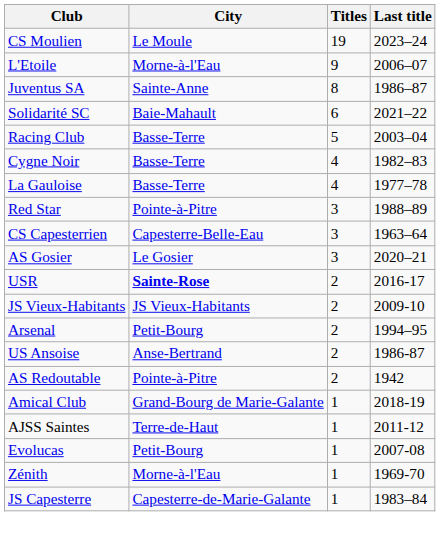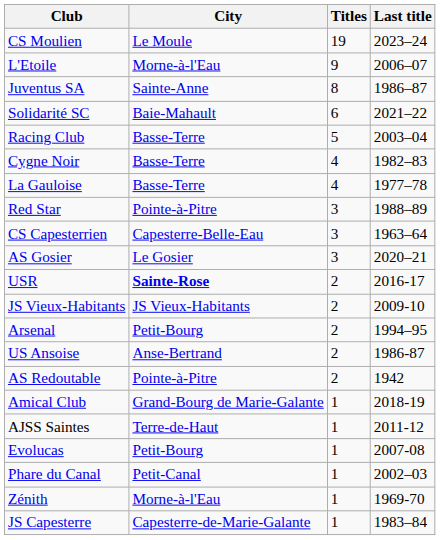 <table class="wikitable">
 <tr>
 <th>Club</th>
 <th>City</th>
 <th>Titles</th>
 <th>Last title</th>
 </tr>
 <tr>
 <td><a href='#'>CS Moulien</a></td>
 <td><a href='#'>Le Moule</a></td>
 <td>19</td>
 <td>2023–24</td>
 </tr>
 <tr>
 <td><a href='#'>L'Etoile</a></td>
 <td><a href='#'>Morne-à-l'Eau</a></td>
 <td>9</td>
 <td>2006–07</td>
 </tr>
 <tr>
 <td><a href='#'>Juventus SA</a></td>
 <td><a href='#'>Sainte-Anne</a></td>
 <td>8</td>
 <td>1986–87</td>
 </tr>
 <tr>
 <td><a href='#'>Solidarité SC</a></td>
 <td><a href='#'>Baie-Mahault</a></td>
 <td>6</td>
 <td>2021–22</td>
 </tr>
 <tr>
 <td><a href='#'>Racing Club</a></td>
 <td><a href='#'>Basse-Terre</a></td>
 <td>5</td>
 <td>2003–04</td>
 </tr>
 <tr>
 <td><a href='#'>Cygne Noir</a></td>
 <td><a href='#'>Basse-Terre</a></td>
 <td>4</td>
 <td>1982–83</td>
 </tr>
 <tr>
 <td><a href='#'>La Gauloise</a></td>
 <td><a href='#'>Basse-Terre</a></td>
 <td>4</td>
 <td>1977–78</td>
 </tr>
 <tr>
 <td><a href='#'>Red Star</a></td>
 <td><a href='#'>Pointe-à-Pitre</a></td>
 <td>3</td>
 <td>1988–89</td>
 </tr>
 <tr>
 <td><a href='#'>CS Capesterrien</a></td>
 <td><a href='#'>Capesterre-Belle-Eau</a></td>
 <td>3</td>
 <td>1963–64</td>
 </tr>
 <tr>
 <td><a href='#'>AS Gosier</a></td>
 <td><a href='#'>Le Gosier</a></td>
 <td>3</td>
 <td>2020–21</td>
 </tr>
 <tr>
 <td><a href='#'>USR</a></td>
 <td><strong><a href='#'>Sainte-Rose</a></strong></td>
 <td>2</td>
 <td>2016-17</td>
 </tr>
 <tr>
 <td><a href='#'>JS Vieux-Habitants</a></td>
 <td><a href='#'>JS Vieux-Habitants</a></td>
 <td>2</td>
 <td>2009-10</td>
 </tr>
 <tr>
 <td><a href='#'>Arsenal</a></td>
 <td><a href='#'>Petit-Bourg</a></td>
 <td>2</td>
 <td>1994–95</td>
 </tr>
 <tr>
 <td><a href='#'>US Ansoise</a></td>
 <td><a href='#'>Anse-Bertrand</a></td>
 <td>2</td>
 <td>1986-87</td>
 </tr>
 <tr>
 <td><a href='#'>AS Redoutable</a></td>
 <td><a href='#'>Pointe-à-Pitre</a></td>
 <td>2</td>
 <td>1942</td>
 </tr>
 <tr>
 <td><a href='#'>Amical Club</a></td>
 <td><a href='#'>Grand-Bourg de Marie-Galante</a></td>
 <td>1</td>
 <td>2018-19</td>
 </tr>
 <tr>
 <td>AJSS Saintes</td>
 <td><a href='#'>Terre-de-Haut</a></td>
 <td>1</td>
 <td>2011-12</td>
 </tr>
 <tr>
 <td><a href='#'>Evolucas</a></td>
 <td><a href='#'>Petit-Bourg</a></td>
 <td>1</td>
 <td>2007-08</td>
 </tr>
 <tr>
+<td><a href='#'>Phare du Canal</a></td>
+<td><a href='#'>Petit-Canal</a></td>
+<td>1</td>
+<td>2002–03</td>
+</tr>
+<tr>
 <td><a href='#'>Zénith</a></td>
 <td><a href='#'>Morne-à-l'Eau</a></td>
 <td>1</td>
 <td>1969-70</td>
 </tr>
 <tr>
 <td><a href='#'>JS Capesterre</a></td>
 <td><a href='#'>Capesterre-de-Marie-Galante</a></td>
 <td>1</td>
 <td>1983–84</td>
 </tr>
 </table>
